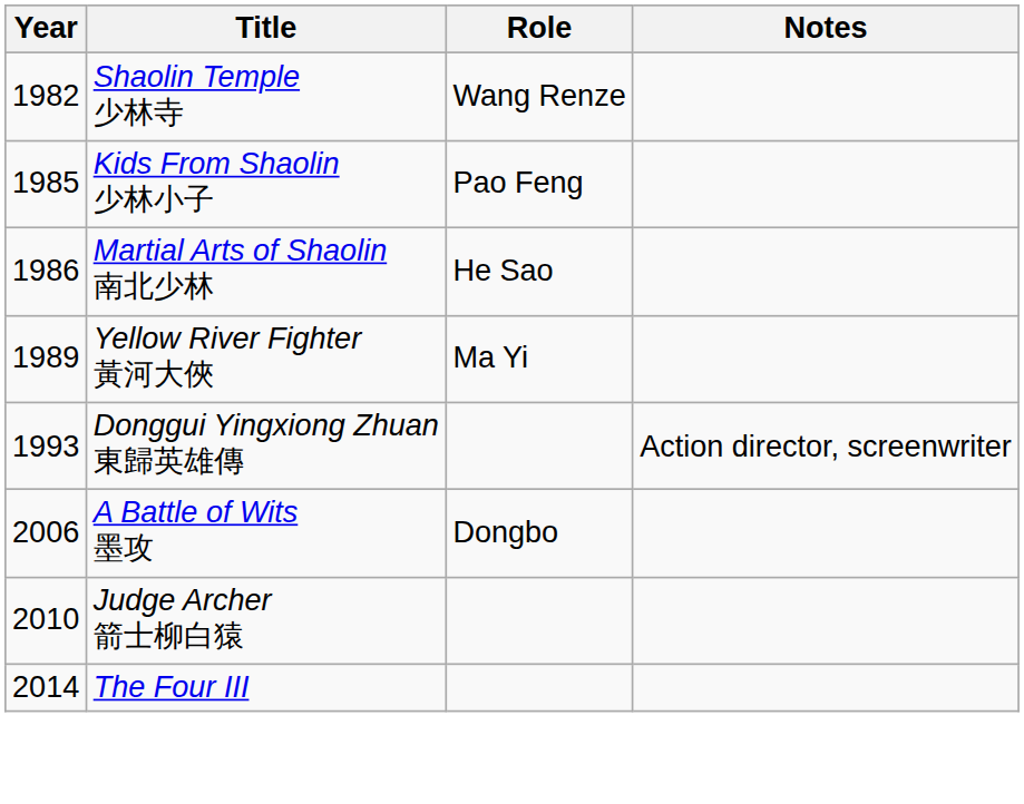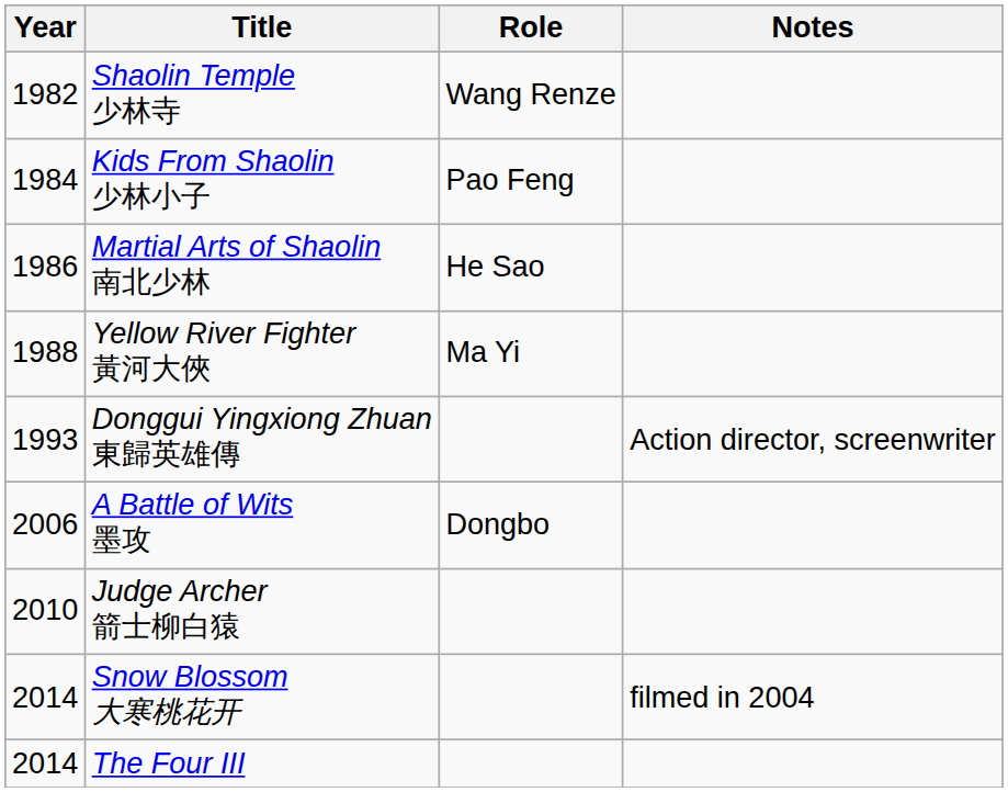 <table class="wikitable">
 <tr>
 <th>Year</th>
 <th>Title</th>
 <th>Role</th>
 <th>Notes</th>
 </tr>
 <tr>
 <td>1982</td>
 <td><em><a href='#'>Shaolin Temple</a></em><br>少林寺</td>
 <td>Wang Renze</td>
 <td></td>
 </tr>
 <tr>
-<td>1985</td>
+<td>1984</td>
 <td><em><a href='#'>Kids From Shaolin</a></em><br>少林小子</td>
 <td>Pao Feng</td>
 <td></td>
 </tr>
 <tr>
 <td>1986</td>
 <td><em><a href='#'>Martial Arts of Shaolin</a></em><br>南北少林</td>
 <td>He Sao</td>
 <td></td>
 </tr>
 <tr>
-<td>1989</td>
+<td>1988</td>
 <td><em>Yellow River Fighter</em><br>黃河大俠</td>
 <td>Ma Yi</td>
 <td></td>
 </tr>
 <tr>
 <td>1993</td>
 <td><em>Donggui Yingxiong Zhuan</em><br>東歸英雄傳</td>
 <td></td>
 <td>Action director, screenwriter</td>
 </tr>
 <tr>
 <td>2006</td>
 <td><em><a href='#'>A Battle of Wits</a></em><br>墨攻</td>
 <td>Dongbo</td>
 <td></td>
 </tr>
 <tr>
 <td>2010</td>
 <td><em>Judge Archer</em> <br> 箭士柳白猿</td>
 <td></td>
 <td></td>
 </tr>
 <tr>
 <td>2014</td>
+<td><em><a href='#'>Snow Blossom</a> <br> 大寒桃花开</em></td>
+<td></td>
+<td>filmed in 2004</td>
+</tr>
+<tr>
+<td>2014</td>
 <td><em><a href='#'>The Four III</a></em></td>
 <td></td>
 <td></td>
 </tr>
 </table>
